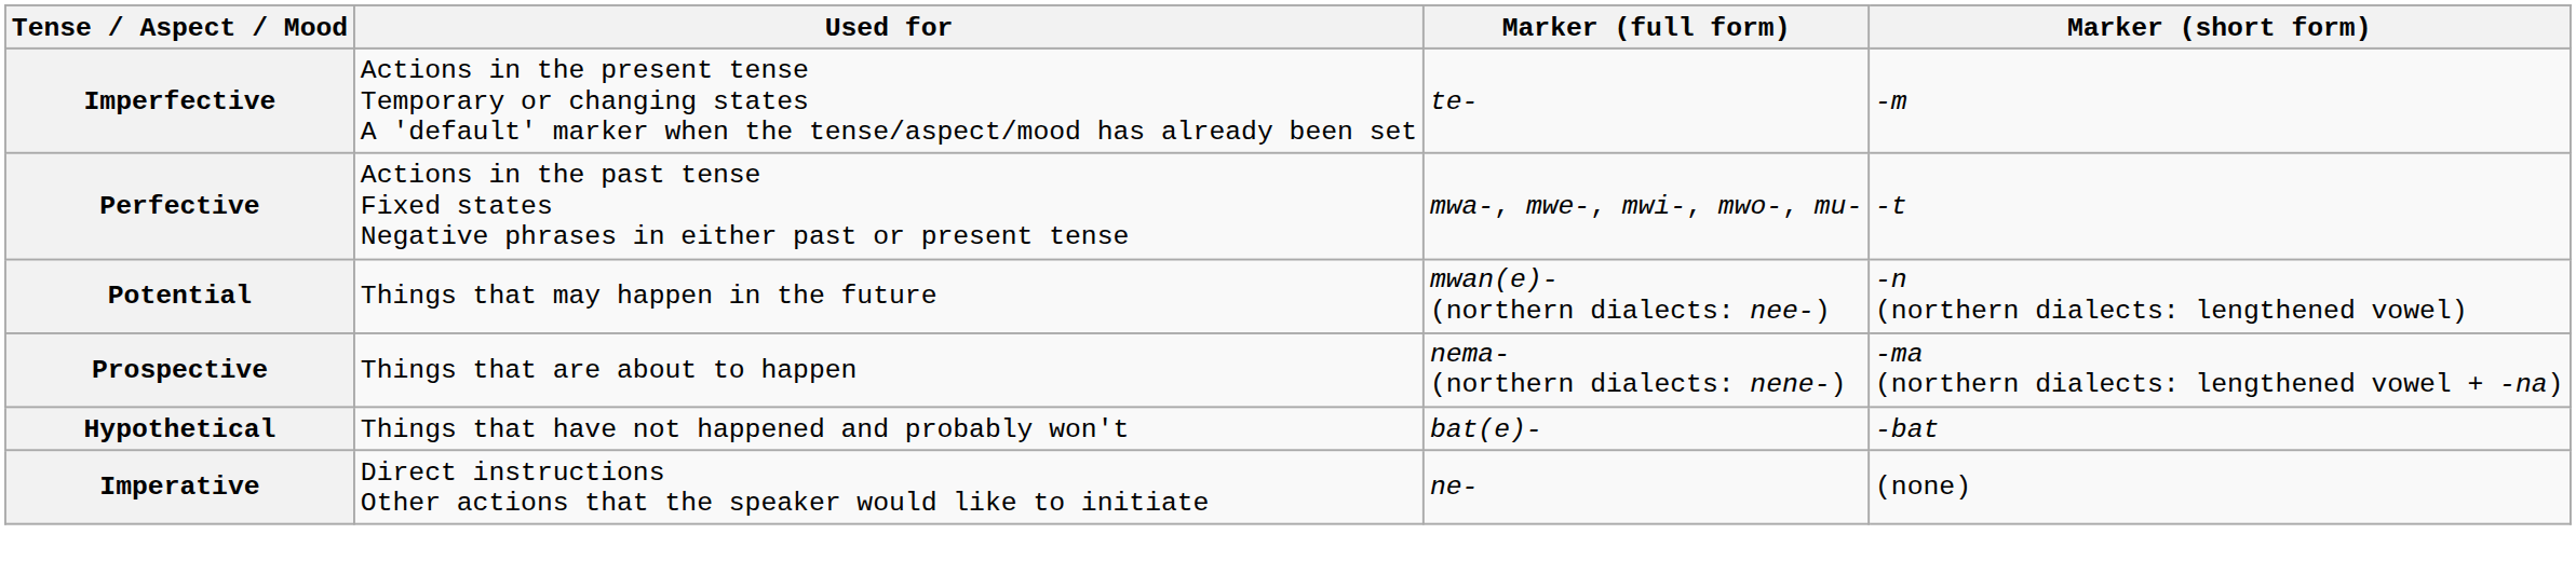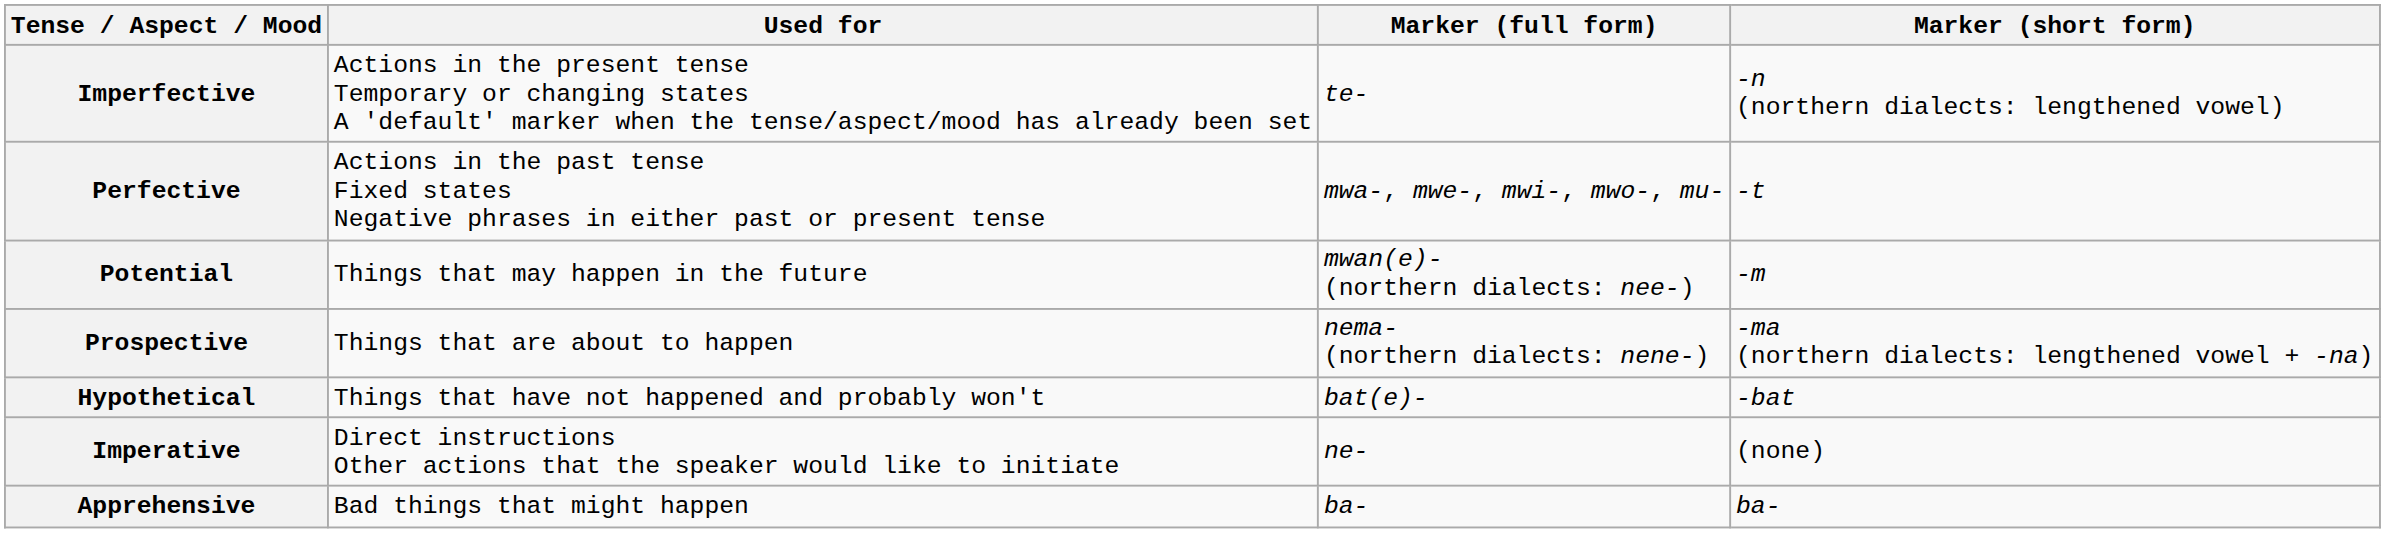 <table class="wikitable">
 <tr>
 <th>Tense / Aspect / Mood</th>
 <th>Used for</th>
 <th>Marker (full form)</th>
 <th>Marker (short form)</th>
 </tr>
 <tr ->
 <th>Imperfective</th>
 <td>Actions in the present tense<br>Temporary or changing states<br>A 'default' marker when the tense/aspect/mood has already been set</td>
 <td><em>te-</em></td>
-<td><em>-m</em></td>
+<td><em>-n</em><br>(northern dialects: lengthened vowel)</td>
 </tr>
 <tr ->
 <th>Perfective</th>
 <td>Actions in the past tense<br>Fixed states<br>Negative phrases in either past or present tense</td>
 <td><em>mwa-</em>, <em>mwe-</em>, <em>mwi-</em>, <em>mwo-</em>, <em>mu-</em></td>
 <td><em>-t</em></td>
 </tr>
 <tr ->
 <th>Potential</th>
 <td>Things that may happen in the future</td>
 <td><em>mwan(e)-</em><br>(northern dialects: <em>nee-</em>)</td>
-<td><em>-n</em><br>(northern dialects: lengthened vowel)</td>
+<td><em>-m</em></td>
 </tr>
 <tr ->
 <th>Prospective</th>
 <td>Things that are about to happen</td>
 <td><em>nema-</em><br>(northern dialects: <em>nene-</em>)</td>
 <td><em>-ma</em><br>(northern dialects: lengthened vowel + <em>-na</em>)</td>
 </tr>
 <tr ->
 <th>Hypothetical</th>
 <td>Things that have not happened and probably won't</td>
 <td><em>bat(e)-</em></td>
 <td><em>-bat</em></td>
 </tr>
 <tr ->
 <th>Imperative</th>
 <td>Direct instructions<br>Other actions that the speaker would like to initiate</td>
 <td><em>ne-</em></td>
 <td>(none)</td>
 </tr>
+<tr ->
+<th>Apprehensive</th>
+<td>Bad things that might happen</td>
+<td><em>ba-</em></td>
+<td><em>ba-</em></td>
+</tr>
 </table>
